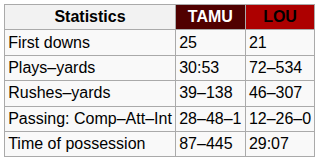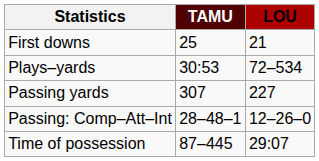 <table class="wikitable">
 <tr>
 <th>Statistics</th>
 <th style="background:#500000; color:#ffffff">TAMU</th>
 <th style="background:#ad0000; color:#000000">LOU</th>
 </tr>
 <tr>
 <td>First downs</td>
 <td>25</td>
 <td>21</td>
 </tr>
 <tr>
 <td>Plays–yards</td>
 <td>30:53</td>
 <td>72–534</td>
 </tr>
 <tr>
-<td>Rushes–yards</td>
-<td>39–138</td>
-<td>46–307</td>
+<td>Passing yards</td>
+<td>307</td>
+<td>227</td>
 </tr>
 <tr>
 <td>Passing: Comp–Att–Int</td>
 <td>28–48–1</td>
 <td>12–26–0</td>
 </tr>
 <tr>
 <td>Time of possession</td>
 <td>87–445</td>
 <td>29:07</td>
 </tr>
 <tr>
 </tr>
 </table>
